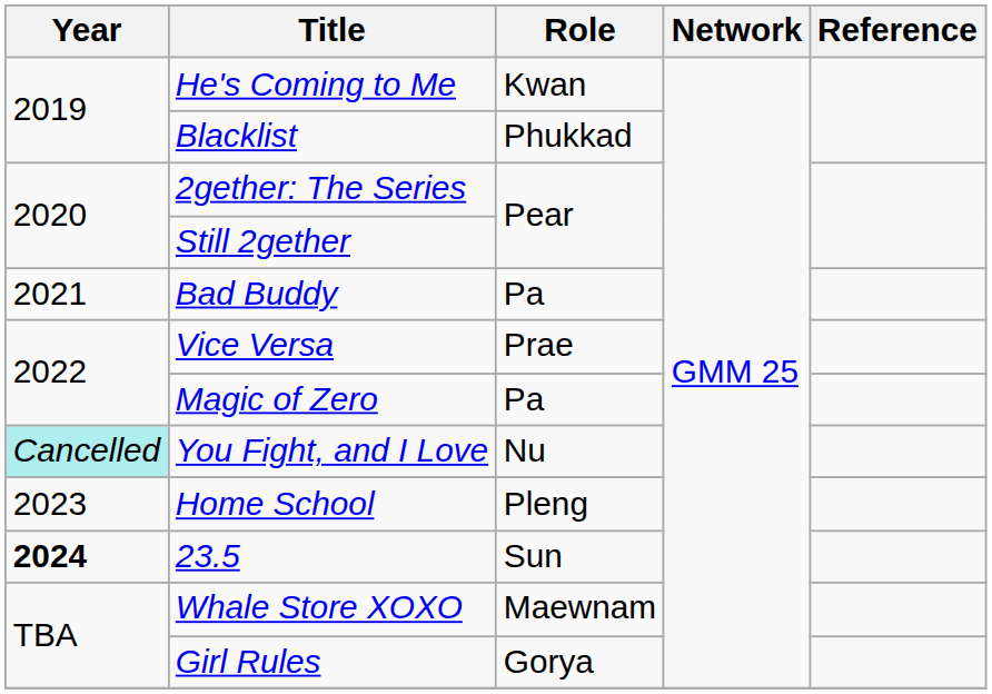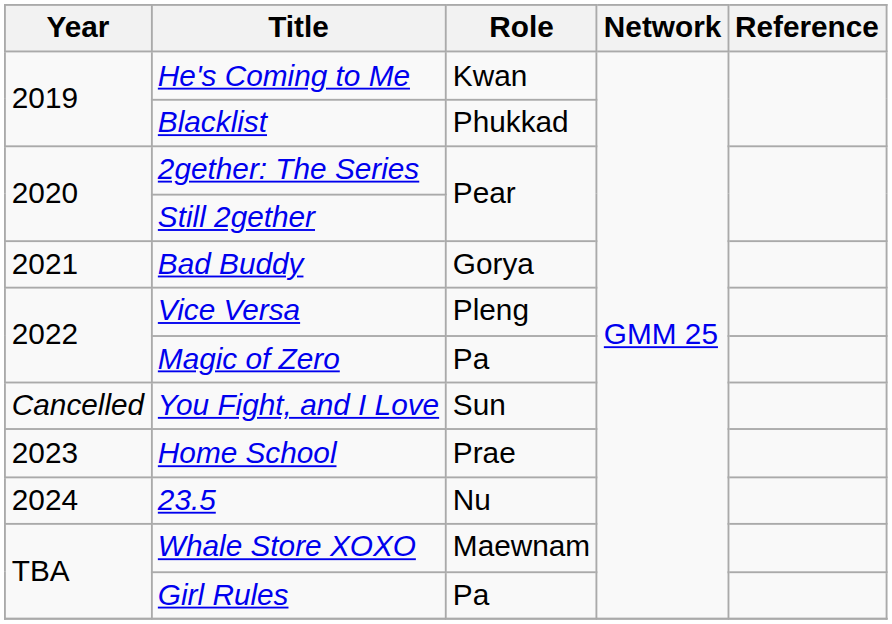 <table class="wikitable">
 <tr>
 <th>Year</th>
 <th>Title</th>
 <th>Role</th>
 <th>Network</th>
 <th>Reference</th>
 </tr>
 <tr>
 <td rowspan=2>2019</td>
 <td><em><a href='#'>He's Coming to Me</a></em></td>
 <td>Kwan</td>
 <td rowspan=12><a href='#'>GMM 25</a></td>
 <td rowspan=2></td>
 </tr>
 <tr>
 <td><em><a href='#'>Blacklist</a></em></td>
 <td>Phukkad</td>
 </tr>
 <tr>
 <td rowspan=2>2020</td>
 <td><em><a href='#'>2gether: The Series</a></em></td>
 <td rowspan=2>Pear</td>
 <td rowspan=2></td>
 </tr>
 <tr>
 <td><em><a href='#'>Still 2gether</a></em></td>
 </tr>
 <tr>
 <td>2021</td>
 <td><em><a href='#'>Bad Buddy</a></em></td>
-<td>Pa</td>
+<td>Gorya</td>
 <td></td>
 </tr>
 <tr>
 <td rowspan=2>2022</td>
 <td><em><a href='#'>Vice Versa</a></em></td>
-<td>Prae</td>
+<td>Pleng</td>
 <td></td>
 </tr>
 <tr>
 <td><em><a href='#'>Magic of Zero</a></em></td>
 <td>Pa</td>
 <td></td>
 </tr>
 <tr>
-<td style="background: paleturquoise;"><em>Cancelled</em></td>
+<td><em>Cancelled</em></td>
 <td><em><a href='#'>You Fight, and I Love</a></em></td>
-<td>Nu</td>
+<td>Sun</td>
 <td></td>
 </tr>
 <tr>
 <td>2023</td>
 <td><em><a href='#'>Home School</a></em></td>
-<td>Pleng</td>
+<td>Prae</td>
 <td></td>
 </tr>
 <tr>
-<td><strong>2024</strong></td>
+<td>2024</td>
 <td><em><a href='#'>23.5</a></em></td>
-<td>Sun</td>
+<td>Nu</td>
 <td></td>
 </tr>
 <tr>
 <td rowspan=2>TBA</td>
 <td><em><a href='#'>Whale Store XOXO</a></em></td>
 <td>Maewnam</td>
 <td></td>
 </tr>
 <tr>
 <td><em><a href='#'>Girl Rules</a></em></td>
-<td>Gorya</td>
+<td>Pa</td>
 <td></td>
 </tr>
 <tr>
 </tr>
 </table>
